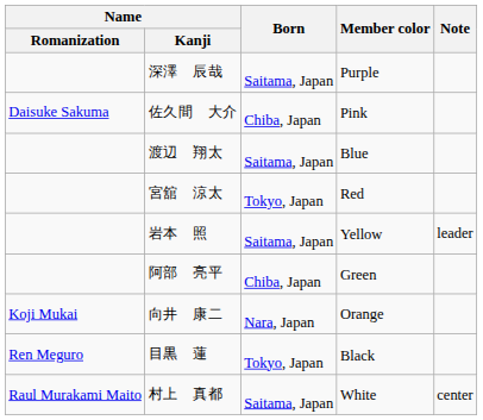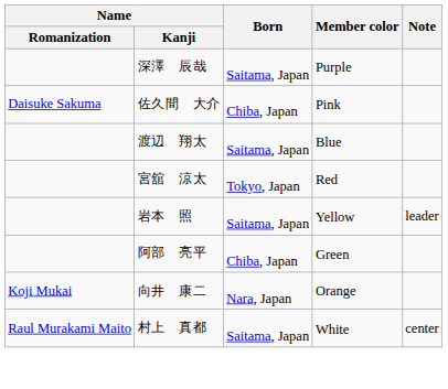 <table class="wikitable">
 <tr>
 <th scope="col" colspan="2">Name</th>
 <th scope="col" rowspan="2">Born</th>
 <th scope="col" rowspan="2">Member color</th>
 <th scope="col" rowspan="2">Note</th>
 </tr>
 <tr>
 <th scope="col">Romanization</th>
 <th scope="col">Kanji</th>
 </tr>
 <tr>
 <td></td>
 <td>深澤　辰哉</td>
 <td><br><a href='#'>Saitama</a>, Japan</td>
 <td> Purple</td>
 <td></td>
 </tr>
 <tr>
 <td><a href='#'>Daisuke Sakuma</a></td>
 <td>佐久間　大介</td>
 <td><br><a href='#'>Chiba</a>, Japan</td>
 <td><big></big> Pink</td>
 <td></td>
 </tr>
 <tr>
 <td></td>
 <td>渡辺　翔太</td>
 <td><br><a href='#'>Saitama</a>, Japan</td>
 <td><big></big> Blue</td>
 <td></td>
 </tr>
 <tr>
 <td></td>
 <td>宮舘　涼太</td>
 <td><br><a href='#'>Tokyo</a>, Japan</td>
 <td><big></big> Red</td>
 <td></td>
 </tr>
 <tr>
 <td></td>
 <td>岩本　照</td>
 <td><br><a href='#'>Saitama</a>, Japan</td>
 <td><big></big> Yellow</td>
 <td>leader</td>
 </tr>
 <tr>
 <td></td>
 <td>阿部　亮平</td>
 <td><br><a href='#'>Chiba</a>, Japan</td>
 <td><big></big> Green</td>
 <td></td>
 </tr>
 <tr>
 <td><a href='#'>Koji Mukai</a></td>
 <td>向井　康二</td>
 <td><br><a href='#'>Nara</a>, Japan</td>
 <td><big></big> Orange</td>
 <td></td>
 </tr>
 <tr>
-<td><a href='#'>Ren Meguro</a></td>
-<td>目黒　蓮</td>
-<td><br><a href='#'>Tokyo</a>, Japan</td>
-<td><big></big> Black</td>
-<td></td>
-</tr>
-<tr>
 <td><a href='#'>Raul Murakami Maito</a></td>
 <td>村上　真都</td>
 <td><br><a href='#'>Saitama</a>, Japan</td>
 <td><big></big> White</td>
 <td>center</td>
 </tr>
 </table>
